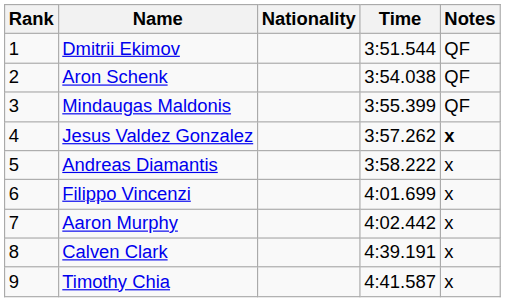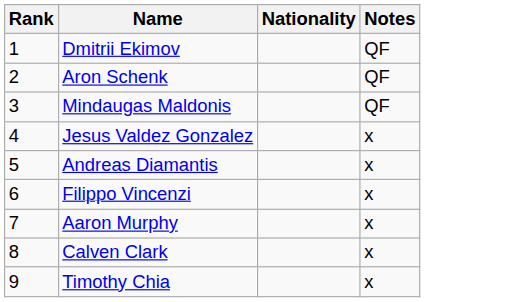 <table class="wikitable">
 <tr>
 <th>Rank</th>
 <th>Name</th>
 <th>Nationality</th>
-<th>Time</th>
 <th>Notes</th>
 </tr>
 <tr>
 <td>1</td>
 <td><a href='#'>Dmitrii Ekimov</a></td>
 <td></td>
-<td>3:51.544</td>
 <td>QF</td>
 </tr>
 <tr>
 <td>2</td>
 <td><a href='#'>Aron Schenk</a></td>
 <td></td>
-<td>3:54.038</td>
 <td>QF</td>
 </tr>
 <tr>
 <td>3</td>
 <td><a href='#'>Mindaugas Maldonis</a></td>
 <td></td>
-<td>3:55.399</td>
 <td>QF</td>
 </tr>
 <tr>
 <td>4</td>
 <td><a href='#'>Jesus Valdez Gonzalez</a></td>
 <td></td>
-<td>3:57.262</td>
-<td><strong>x</strong></td>
+<td>x</td>
 </tr>
 <tr>
 <td>5</td>
 <td><a href='#'>Andreas Diamantis</a></td>
 <td></td>
-<td>3:58.222</td>
 <td>x</td>
 </tr>
 <tr>
 <td>6</td>
 <td><a href='#'>Filippo Vincenzi</a></td>
 <td></td>
-<td>4:01.699</td>
 <td>x</td>
 </tr>
 <tr>
 <td>7</td>
 <td><a href='#'>Aaron Murphy</a></td>
 <td></td>
-<td>4:02.442</td>
 <td>x</td>
 </tr>
 <tr>
 <td>8</td>
 <td><a href='#'>Calven Clark</a></td>
 <td></td>
-<td>4:39.191</td>
 <td>x</td>
 </tr>
 <tr>
 <td>9</td>
 <td><a href='#'>Timothy Chia</a></td>
 <td></td>
-<td>4:41.587</td>
 <td>x</td>
 </tr>
 </table>
